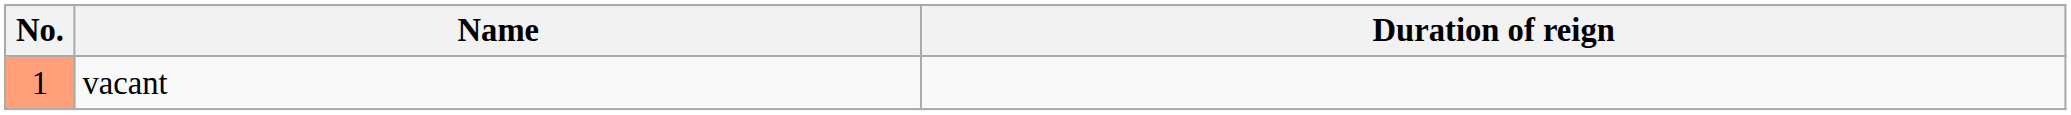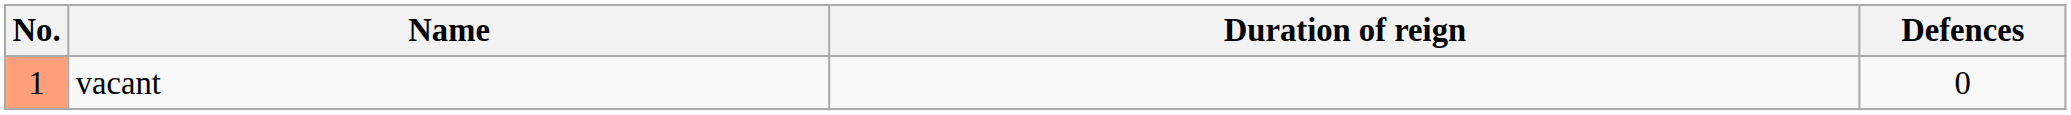 <table class="wikitable" width=80%>
 <tr>
 <th width=3%>No.</th>
 <th width=37%>Name</th>
 <th width=50%>Duration of reign</th>
+<th width=10%>Defences</th>
 </tr>
 <tr align=center>
 <td style="background: lightsalmon;">1</td>
 <td align=left>vacant</td>
 <td></td>
+<td>0</td>
 </tr>
 </table>
